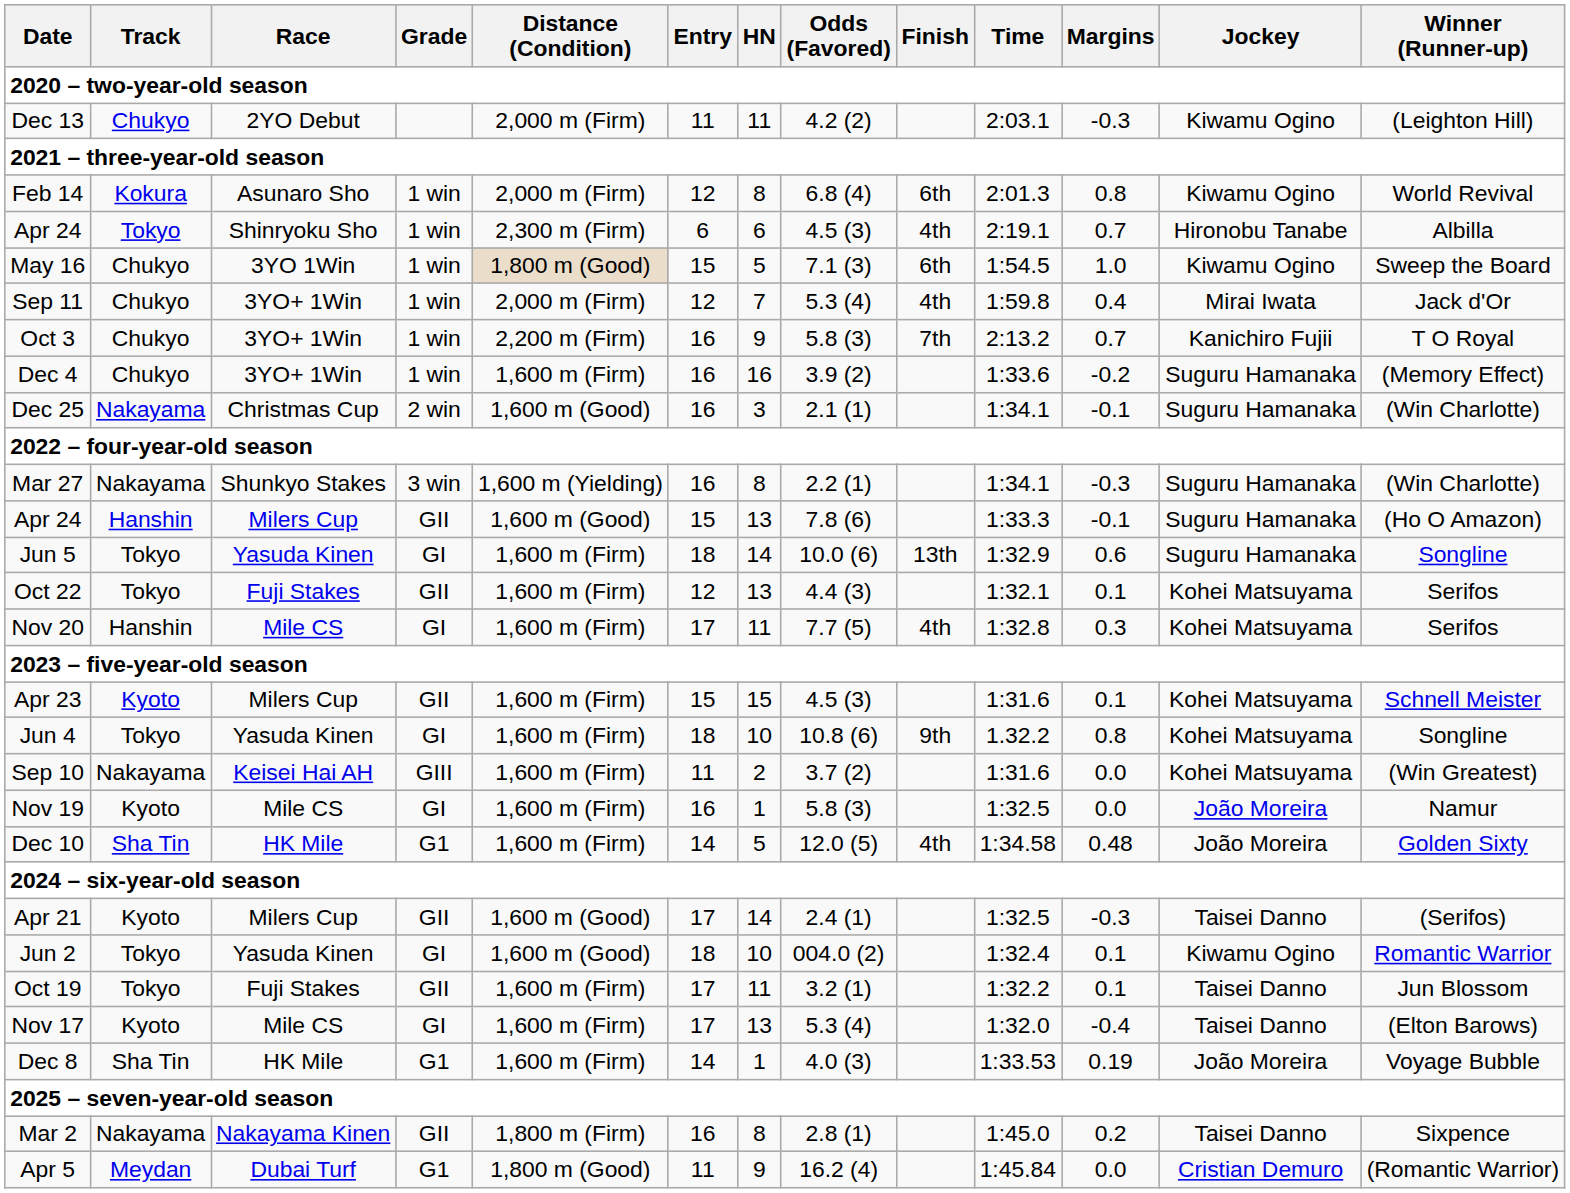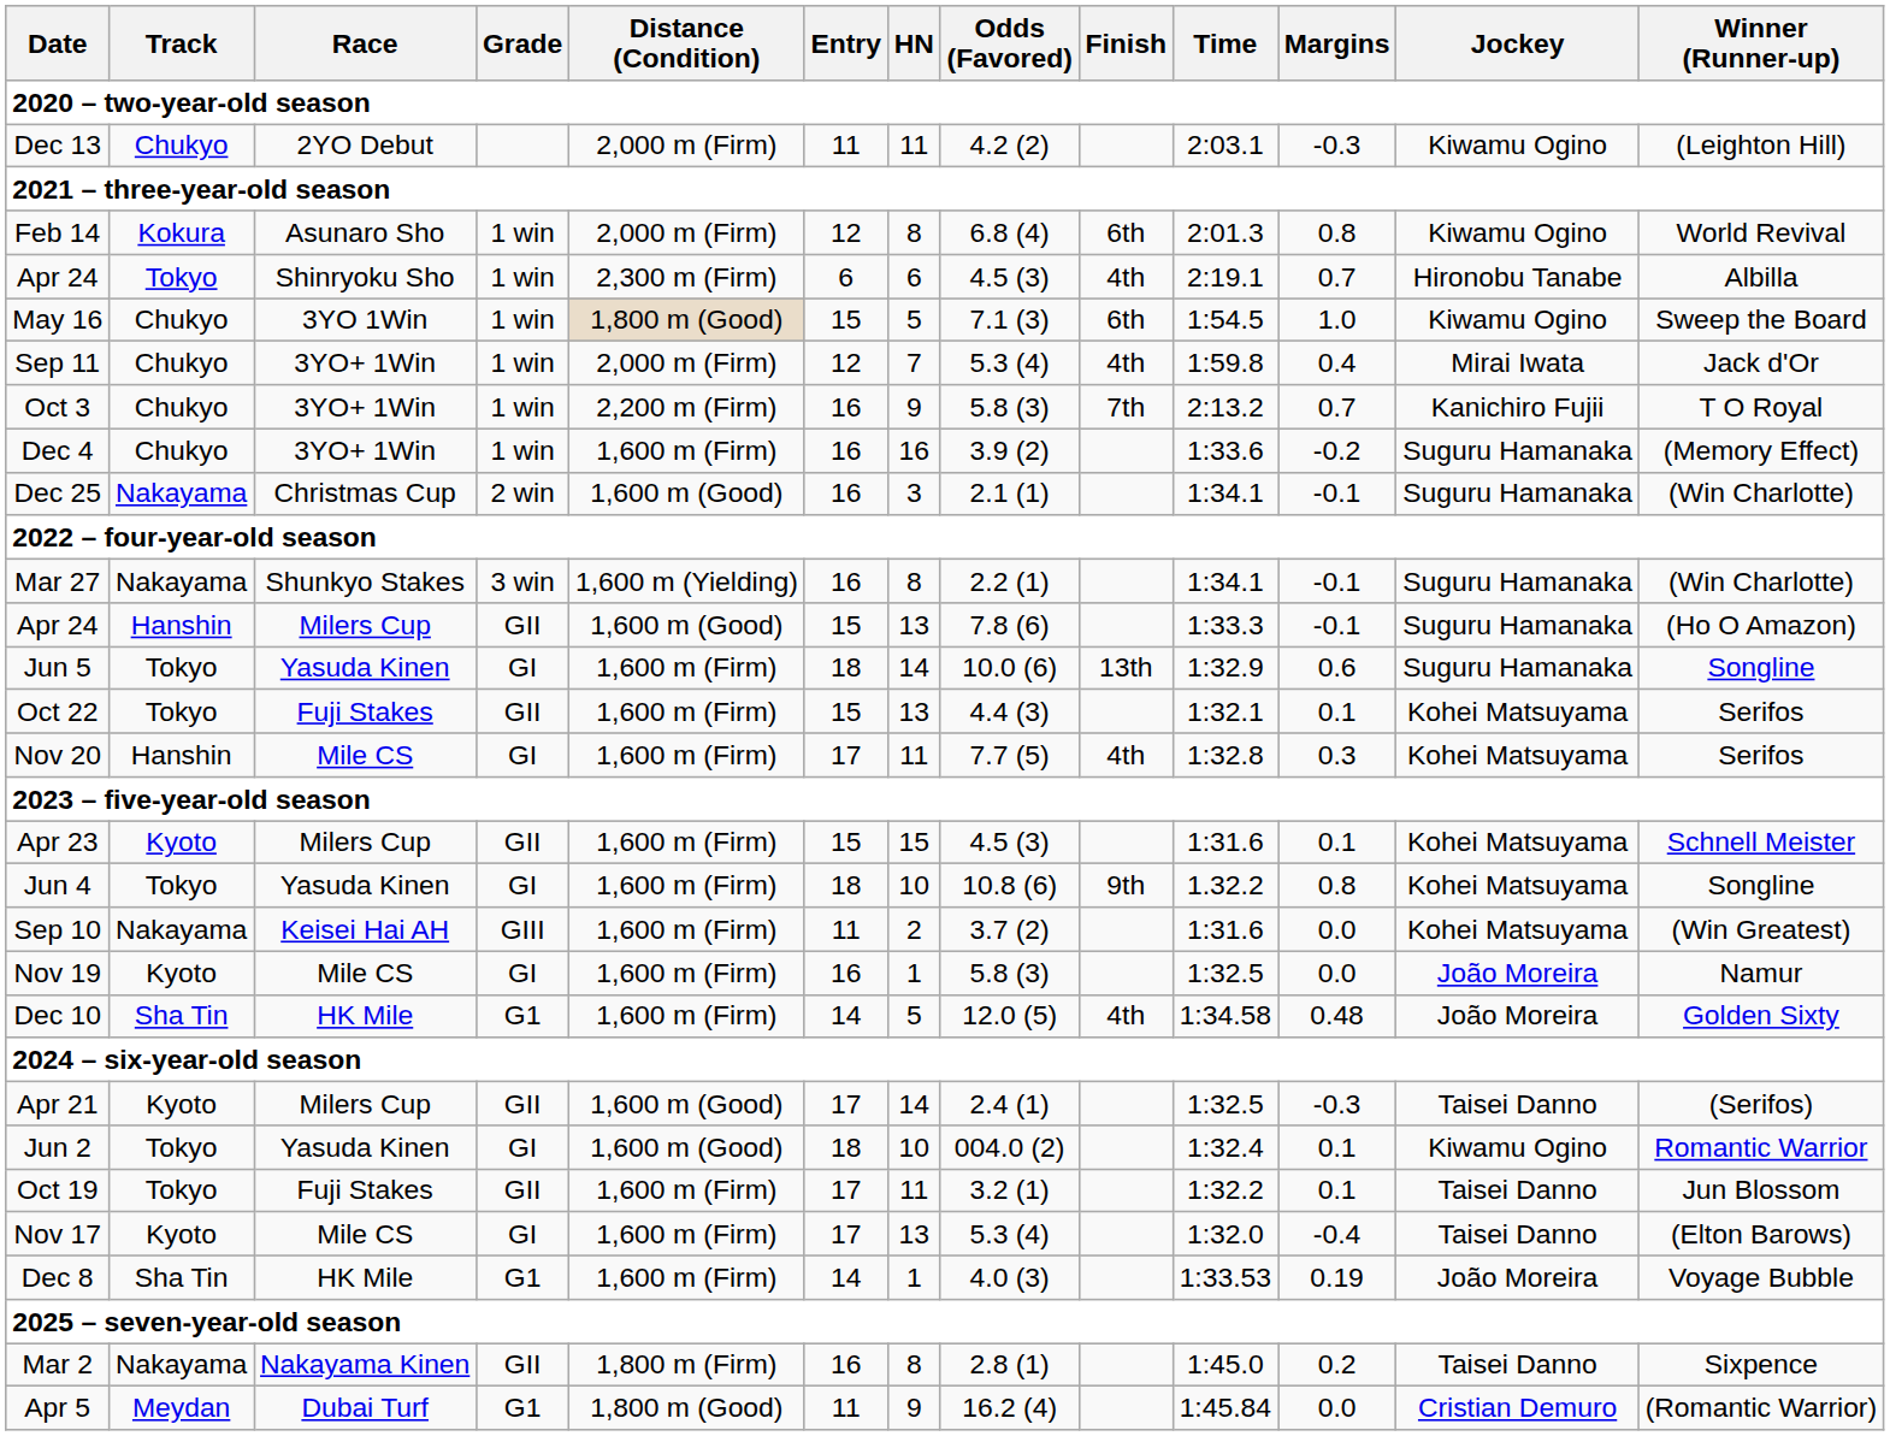 <table class="wikitable" style="border-collapse: collapse; font-size: 90%; text-align: center; white-space: nowrap">
 <tr>
 <th>Date</th>
 <th>Track</th>
 <th>Race</th>
 <th>Grade</th>
 <th>Distance<br>(Condition)</th>
 <th>Entry</th>
 <th>HN</th>
 <th>Odds<br>(Favored)</th>
 <th>Finish</th>
 <th>Time</th>
 <th>Margins</th>
 <th>Jockey</th>
 <th>Winner<br>(Runner-up)</th>
 </tr>
 <tr style="background-color:white">
 <td colspan="13" align="left"><strong>2020 – two-year-old season</strong></td>
 </tr>
 <tr>
 <td>Dec 13</td>
 <td><a href='#'>Chukyo</a></td>
 <td>2YO Debut</td>
 <td></td>
 <td>2,000 m (Firm)</td>
 <td>11</td>
 <td>11</td>
 <td>4.2 (2)</td>
 <td></td>
 <td>2:03.1</td>
 <td>-0.3</td>
 <td>Kiwamu Ogino</td>
 <td>(Leighton Hill)</td>
 </tr>
 <tr style="background-color:white">
 <td colspan="13" align="left"><strong>2021 – three-year-old season</strong></td>
 </tr>
 <tr>
 <td>Feb 14</td>
 <td><a href='#'>Kokura</a></td>
 <td>Asunaro Sho</td>
 <td>1 win</td>
 <td>2,000 m (Firm)</td>
 <td>12</td>
 <td>8</td>
 <td>6.8 (4)</td>
 <td>6th</td>
 <td>2:01.3</td>
 <td>0.8</td>
 <td>Kiwamu Ogino</td>
 <td>World Revival</td>
 </tr>
 <tr>
 <td>Apr 24</td>
 <td><a href='#'>Tokyo</a></td>
 <td>Shinryoku Sho</td>
 <td>1 win</td>
 <td>2,300 m (Firm)</td>
 <td>6</td>
 <td>6</td>
 <td>4.5 (3)</td>
 <td>4th</td>
 <td>2:19.1</td>
 <td>0.7</td>
 <td>Hironobu Tanabe</td>
 <td>Albilla</td>
 </tr>
 <tr>
 <td>May 16</td>
 <td>Chukyo</td>
 <td>3YO 1Win</td>
 <td>1 win</td>
 <td style="background-color:#EADDCA">1,800 m (Good)</td>
 <td>15</td>
 <td>5</td>
 <td>7.1 (3)</td>
 <td>6th</td>
 <td>1:54.5</td>
 <td>1.0</td>
 <td>Kiwamu Ogino</td>
 <td>Sweep the Board</td>
 </tr>
 <tr>
 <td>Sep 11</td>
 <td>Chukyo</td>
 <td>3YO+ 1Win</td>
 <td>1 win</td>
 <td>2,000 m (Firm)</td>
 <td>12</td>
 <td>7</td>
 <td>5.3 (4)</td>
 <td>4th</td>
 <td>1:59.8</td>
 <td>0.4</td>
 <td>Mirai Iwata</td>
 <td>Jack d'Or</td>
 </tr>
 <tr>
 <td>Oct 3</td>
 <td>Chukyo</td>
 <td>3YO+ 1Win</td>
 <td>1 win</td>
 <td>2,200 m (Firm)</td>
 <td>16</td>
 <td>9</td>
 <td>5.8 (3)</td>
 <td>7th</td>
 <td>2:13.2</td>
 <td>0.7</td>
 <td>Kanichiro Fujii</td>
 <td>T O Royal</td>
 </tr>
 <tr>
 <td>Dec 4</td>
 <td>Chukyo</td>
 <td>3YO+ 1Win</td>
 <td>1 win</td>
 <td>1,600 m (Firm)</td>
 <td>16</td>
 <td>16</td>
 <td>3.9 (2)</td>
 <td></td>
 <td>1:33.6</td>
 <td>-0.2</td>
 <td>Suguru Hamanaka</td>
 <td>(Memory Effect)</td>
 </tr>
 <tr>
 <td>Dec 25</td>
 <td><a href='#'>Nakayama</a></td>
 <td>Christmas Cup</td>
 <td>2 win</td>
 <td>1,600 m (Good)</td>
 <td>16</td>
 <td>3</td>
 <td>2.1 (1)</td>
 <td></td>
 <td>1:34.1</td>
 <td>-0.1</td>
 <td>Suguru Hamanaka</td>
 <td>(Win Charlotte)</td>
 </tr>
 <tr style="background-color:white">
 <td colspan="13" align="left"><strong>2022 – four-year-old season</strong></td>
 </tr>
 <tr>
 <td>Mar 27</td>
 <td>Nakayama</td>
 <td>Shunkyo Stakes</td>
 <td>3 win</td>
 <td>1,600 m (Yielding)</td>
 <td>16</td>
 <td>8</td>
 <td>2.2 (1)</td>
 <td></td>
 <td>1:34.1</td>
-<td>-0.3</td>
+<td>-0.1</td>
 <td>Suguru Hamanaka</td>
 <td>(Win Charlotte)</td>
 </tr>
 <tr>
 <td>Apr 24</td>
 <td><a href='#'>Hanshin</a></td>
 <td><a href='#'>Milers Cup</a></td>
 <td>GII</td>
 <td>1,600 m (Good)</td>
 <td>15</td>
 <td>13</td>
 <td>7.8 (6)</td>
 <td></td>
 <td>1:33.3</td>
 <td>-0.1</td>
 <td>Suguru Hamanaka</td>
 <td>(Ho O Amazon)</td>
 </tr>
 <tr>
 <td>Jun 5</td>
 <td>Tokyo</td>
 <td><a href='#'>Yasuda Kinen</a></td>
 <td>GI</td>
 <td>1,600 m (Firm)</td>
 <td>18</td>
 <td>14</td>
 <td>10.0 (6)</td>
 <td>13th</td>
 <td>1:32.9</td>
 <td>0.6</td>
 <td>Suguru Hamanaka</td>
 <td><a href='#'>Songline</a></td>
 </tr>
 <tr>
 <td>Oct 22</td>
 <td>Tokyo</td>
 <td><a href='#'>Fuji Stakes</a></td>
 <td>GII</td>
 <td>1,600 m (Firm)</td>
-<td>12</td>
+<td>15</td>
 <td>13</td>
 <td>4.4 (3)</td>
 <td></td>
 <td>1:32.1</td>
 <td>0.1</td>
 <td>Kohei Matsuyama</td>
 <td>Serifos</td>
 </tr>
 <tr>
 <td>Nov 20</td>
 <td>Hanshin</td>
 <td><a href='#'>Mile CS</a></td>
 <td>GI</td>
 <td>1,600 m (Firm)</td>
 <td>17</td>
 <td>11</td>
 <td>7.7 (5)</td>
 <td>4th</td>
 <td>1:32.8</td>
 <td>0.3</td>
 <td>Kohei Matsuyama</td>
 <td>Serifos</td>
 </tr>
 <tr style="background-color:white">
 <td colspan="13" align="left"><strong>2023 – five-year-old season</strong></td>
 </tr>
 <tr>
 <td>Apr 23</td>
 <td><a href='#'>Kyoto</a></td>
 <td>Milers Cup</td>
 <td>GII</td>
 <td>1,600 m (Firm)</td>
 <td>15</td>
 <td>15</td>
 <td>4.5 (3)</td>
 <td></td>
 <td>1:31.6</td>
 <td>0.1</td>
 <td>Kohei Matsuyama</td>
 <td><a href='#'>Schnell Meister</a></td>
 </tr>
 <tr>
 <td>Jun 4</td>
 <td>Tokyo</td>
 <td>Yasuda Kinen</td>
 <td>GI</td>
 <td>1,600 m (Firm)</td>
 <td>18</td>
 <td>10</td>
 <td>10.8 (6)</td>
 <td>9th</td>
 <td>1.32.2</td>
 <td>0.8</td>
 <td>Kohei Matsuyama</td>
 <td>Songline</td>
 </tr>
 <tr>
 <td>Sep 10</td>
 <td>Nakayama</td>
 <td><a href='#'>Keisei Hai AH</a></td>
 <td>GIII</td>
 <td>1,600 m (Firm)</td>
 <td>11</td>
 <td>2</td>
 <td>3.7 (2)</td>
 <td></td>
 <td>1:31.6</td>
 <td>0.0</td>
 <td>Kohei Matsuyama</td>
 <td>(Win Greatest)</td>
 </tr>
 <tr>
 <td>Nov 19</td>
 <td>Kyoto</td>
 <td>Mile CS</td>
 <td>GI</td>
 <td>1,600 m (Firm)</td>
 <td>16</td>
 <td>1</td>
 <td>5.8 (3)</td>
 <td></td>
 <td>1:32.5</td>
 <td>0.0</td>
 <td><a href='#'>João Moreira</a></td>
 <td>Namur</td>
 </tr>
 <tr>
 <td>Dec 10</td>
 <td><a href='#'>Sha Tin</a></td>
 <td><a href='#'>HK Mile</a></td>
 <td>G1</td>
 <td>1,600 m (Firm)</td>
 <td>14</td>
 <td>5</td>
 <td>12.0 (5)</td>
 <td>4th</td>
 <td>1:34.58</td>
 <td>0.48</td>
 <td>João Moreira</td>
 <td><a href='#'>Golden Sixty</a></td>
 </tr>
 <tr style="background-color:white">
 <td colspan="13" align="left"><strong>2024 – six-year-old season</strong></td>
 </tr>
 <tr>
 <td>Apr 21</td>
 <td>Kyoto</td>
 <td>Milers Cup</td>
 <td>GII</td>
 <td>1,600 m (Good)</td>
 <td>17</td>
 <td>14</td>
 <td>2.4 (1)</td>
 <td></td>
 <td>1:32.5</td>
 <td>-0.3</td>
 <td>Taisei Danno</td>
 <td>(Serifos)</td>
 </tr>
 <tr>
 <td>Jun 2</td>
 <td>Tokyo</td>
 <td>Yasuda Kinen</td>
 <td>GI</td>
 <td>1,600 m (Good)</td>
 <td>18</td>
 <td>10</td>
 <td>004.0 (2)</td>
 <td></td>
 <td>1:32.4</td>
 <td>0.1</td>
 <td>Kiwamu Ogino</td>
 <td><a href='#'>Romantic Warrior</a></td>
 </tr>
 <tr>
 <td>Oct 19</td>
 <td>Tokyo</td>
 <td>Fuji Stakes</td>
 <td>GII</td>
 <td>1,600 m (Firm)</td>
 <td>17</td>
 <td>11</td>
 <td>3.2 (1)</td>
 <td></td>
 <td>1:32.2</td>
 <td>0.1</td>
 <td>Taisei Danno</td>
 <td>Jun Blossom</td>
 </tr>
 <tr>
 <td>Nov 17</td>
 <td>Kyoto</td>
 <td>Mile CS</td>
 <td>GI</td>
 <td>1,600 m (Firm)</td>
 <td>17</td>
 <td>13</td>
 <td>5.3 (4)</td>
 <td></td>
 <td>1:32.0</td>
 <td>-0.4</td>
 <td>Taisei Danno</td>
 <td>(Elton Barows)</td>
 </tr>
 <tr>
 <td>Dec 8</td>
 <td>Sha Tin</td>
 <td>HK Mile</td>
 <td>G1</td>
 <td>1,600 m (Firm)</td>
 <td>14</td>
 <td>1</td>
 <td>4.0 (3)</td>
 <td></td>
 <td>1:33.53</td>
 <td>0.19</td>
 <td>João Moreira</td>
 <td>Voyage Bubble</td>
 </tr>
 <tr style="background-color:white">
 <td colspan="13" align="left"><strong>2025 – seven-year-old season</strong></td>
 </tr>
 <tr>
 <td>Mar 2</td>
 <td>Nakayama</td>
 <td><a href='#'>Nakayama Kinen</a></td>
 <td>GII</td>
 <td>1,800 m (Firm)</td>
 <td>16</td>
 <td>8</td>
 <td>2.8 (1)</td>
 <td></td>
 <td>1:45.0</td>
 <td>0.2</td>
 <td>Taisei Danno</td>
 <td>Sixpence</td>
 </tr>
 <tr>
 <td>Apr 5</td>
 <td><a href='#'>Meydan</a></td>
 <td><a href='#'>Dubai Turf</a></td>
 <td>G1</td>
 <td>1,800 m (Good)</td>
 <td>11</td>
 <td>9</td>
 <td>16.2 (4)</td>
 <td></td>
 <td>1:45.84</td>
 <td>0.0</td>
 <td><a href='#'>Cristian Demuro</a></td>
 <td>(Romantic Warrior)</td>
 </tr>
 </table>
